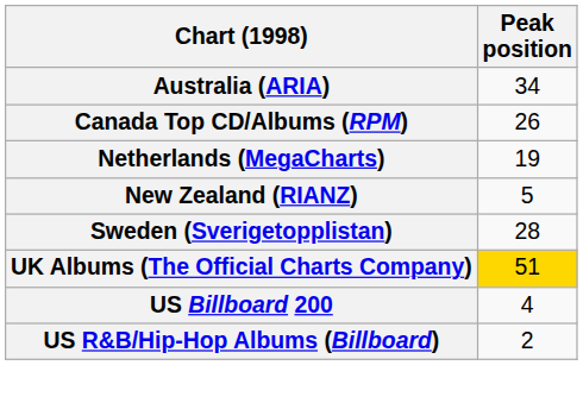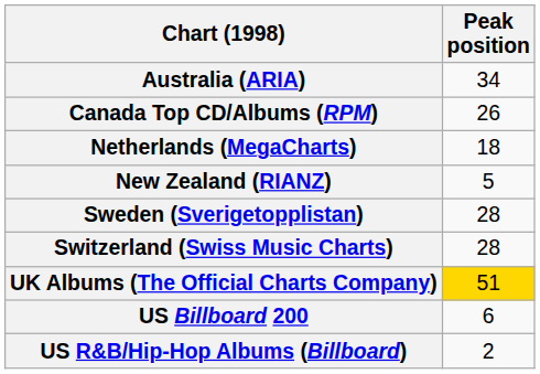 <table class="wikitable plainrowheaders sortable">
 <tr>
 <th>Chart (1998)</th>
 <th>Peak<br>position</th>
 </tr>
 <tr>
 <th scope="row">Australia (<a href='#'>ARIA</a>)</th>
 <td style="text-align:center;">34</td>
 </tr>
 <tr>
 <th scope="row">Canada Top CD/Albums (<em><a href='#'>RPM</a></em>)</th>
 <td style="text-align:center;">26</td>
 </tr>
 <tr>
 <th scope="row">Netherlands (<a href='#'>MegaCharts</a>)</th>
-<td style="text-align:center;">19</td>
+<td style="text-align:center;">18</td>
 </tr>
 <tr>
 <th scope="row">New Zealand (<a href='#'>RIANZ</a>)</th>
 <td style="text-align:center;">5</td>
 </tr>
 <tr>
 <th scope="row">Sweden (<a href='#'>Sverigetopplistan</a>)</th>
 <td style="text-align:center;">28</td>
 </tr>
 <tr>
+<th scope="row">Switzerland (<a href='#'>Swiss Music Charts</a>)</th>
+<td style="text-align:center;">28</td>
+</tr>
+<tr>
 <th scope="row">UK Albums (<a href='#'>The Official Charts Company</a>)</th>
 <td style="background: gold; text-align:center;">51</td>
 </tr>
 <tr>
 <th scope="row">US <em><a href='#'>Billboard</a></em> <a href='#'>200</a></th>
-<td style="text-align:center;">4</td>
+<td style="text-align:center;">6</td>
 </tr>
 <tr>
 <th scope="row">US <a href='#'>R&B/Hip-Hop Albums</a> (<em><a href='#'>Billboard</a></em>)</th>
 <td style="text-align:center;">2</td>
 </tr>
 </table>
